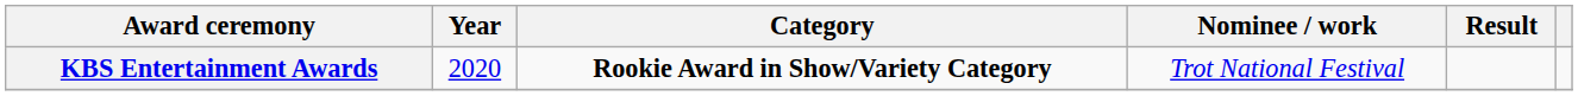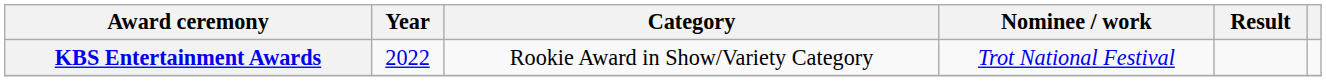 <table class="wikitable sortable plainrowheaders" style="text-align:center; width:75%">
 <tr>
 <th scope="col">Award ceremony</th>
 <th scope="col">Year</th>
 <th scope="col">Category</th>
 <th scope="col">Nominee / work</th>
 <th scope="col">Result</th>
 <th scope="col" class="unsortable"></th>
 </tr>
 <tr>
 <th scope="row"><a href='#'>KBS Entertainment Awards</a></th>
-<td><a href='#'>2020</a></td>
-<td><strong>Rookie Award in Show/Variety Category</strong></td>
+<td><a href='#'>2022</a></td>
+<td>Rookie Award in Show/Variety Category</td>
 <td><em><a href='#'>Trot National Festival</a></em></td>
 <td></td>
 <td></td>
 </tr>
 <tr>
 </tr>
 </table>
